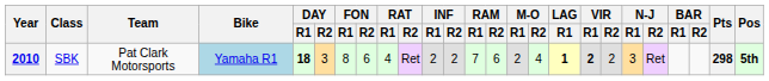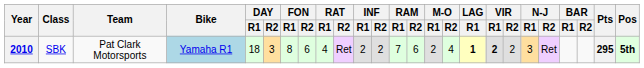 <table class="wikitable" style="font-size: 85%; text-align: center">
 <tr valign="top">
 <th valign="middle" style="width: 40px;" rowspan=2>Year</th>
 <th valign="middle" style="width: 40px;" rowspan=2>Class</th>
 <th valign="middle" style="width: 120px;" rowspan=2>Team</th>
 <th valign="middle" style="width: 100px;" rowspan=2>Bike</th>
 <th colspan=2>DAY<br></th>
 <th colspan=2>FON<br></th>
 <th colspan=2>RAT<br></th>
 <th colspan=2>INF<br></th>
 <th colspan=2>RAM<br></th>
 <th colspan=2>M-O<br></th>
 <th>LAG<br></th>
 <th colspan=2>VIR<br></th>
 <th colspan=2>N-J<br></th>
 <th colspan=2>BAR<br></th>
 <th valign="middle" rowspan=2>Pts</th>
 <th valign="middle" rowspan=2>Pos</th>
 </tr>
 <tr>
 <th>R1</th>
 <th>R2</th>
 <th>R1</th>
 <th>R2</th>
 <th>R1</th>
 <th>R2</th>
 <th>R1</th>
 <th>R2</th>
 <th>R1</th>
 <th>R2</th>
 <th>R1</th>
 <th>R2</th>
 <th>R1</th>
 <th>R1</th>
 <th>R2</th>
 <th>R1</th>
 <th>R2</th>
 <th>R1</th>
 <th>R2</th>
 </tr>
 <tr>
 <th><a href='#'>2010</a></th>
 <td><a href='#'>SBK</a></td>
 <td>Pat Clark Motorsports</td>
 <td style="background: lightblue;"><a href='#'>Yamaha R1</a></td>
-<td style="background:#dfffdf;"><strong>18</strong></td>
+<td style="background:#dfffdf;">18</td>
 <td style="background:#ffdf9f;">3</td>
 <td style="background:#dfffdf;">8</td>
 <td style="background:#dfffdf;">6</td>
 <td style="background:#dfffdf;">4</td>
 <td style="background:#efcfff;">Ret</td>
 <td style="background:#dfdfdf;">2</td>
 <td style="background:#dfdfdf;">2</td>
 <td style="background:#dfffdf;">7</td>
 <td style="background:#dfffdf;">6</td>
 <td style="background:#dfdfdf;">2</td>
 <td style="background:#dfffdf;">4</td>
 <td style="background:#ffffbf;"><strong>1</strong></td>
 <td style="background:#dfdfdf;"><strong>2</strong></td>
 <td style="background:#dfdfdf;">2</td>
 <td style="background:#ffdf9f;">3</td>
 <td style="background:#efcfff;">Ret</td>
 <td></td>
 <td></td>
-<th>298</th>
+<th>295</th>
 <td style="background:#dfffdf;"><strong>5th</strong></td>
 </tr>
 </table>
